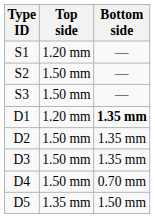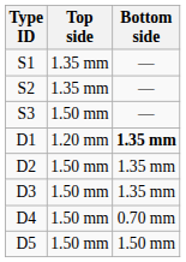 <table class="wikitable" style="text-align: center; margin-left: 0em; margin-right: 0.5em; margin-top: 0.75em; margin-bottom: 0.9em;">
 <tr>
 <th>Type<br>ID</th>
 <th>Top <br>side</th>
 <th>Bottom <br>side</th>
 </tr>
 <tr>
 <td>S1</td>
-<td>1.20 mm</td>
+<td>1.35 mm</td>
 <td>—</td>
 </tr>
 <tr>
 <td>S2</td>
-<td>1.50 mm</td>
+<td>1.35 mm</td>
 <td>—</td>
 </tr>
 <tr>
 <td>S3</td>
 <td>1.50 mm</td>
 <td>—</td>
 </tr>
 <tr>
 <td>D1</td>
 <td>1.20 mm</td>
 <td><strong>1.35 mm</strong></td>
 </tr>
 <tr>
 <td>D2</td>
 <td>1.50 mm</td>
 <td>1.35 mm</td>
 </tr>
 <tr>
 <td>D3</td>
 <td>1.50 mm</td>
 <td>1.35 mm</td>
 </tr>
 <tr>
 <td>D4</td>
 <td>1.50 mm</td>
 <td>0.70 mm</td>
 </tr>
 <tr>
 <td>D5</td>
-<td>1.35 mm</td>
+<td>1.50 mm</td>
 <td>1.50 mm</td>
 </tr>
 </table>
